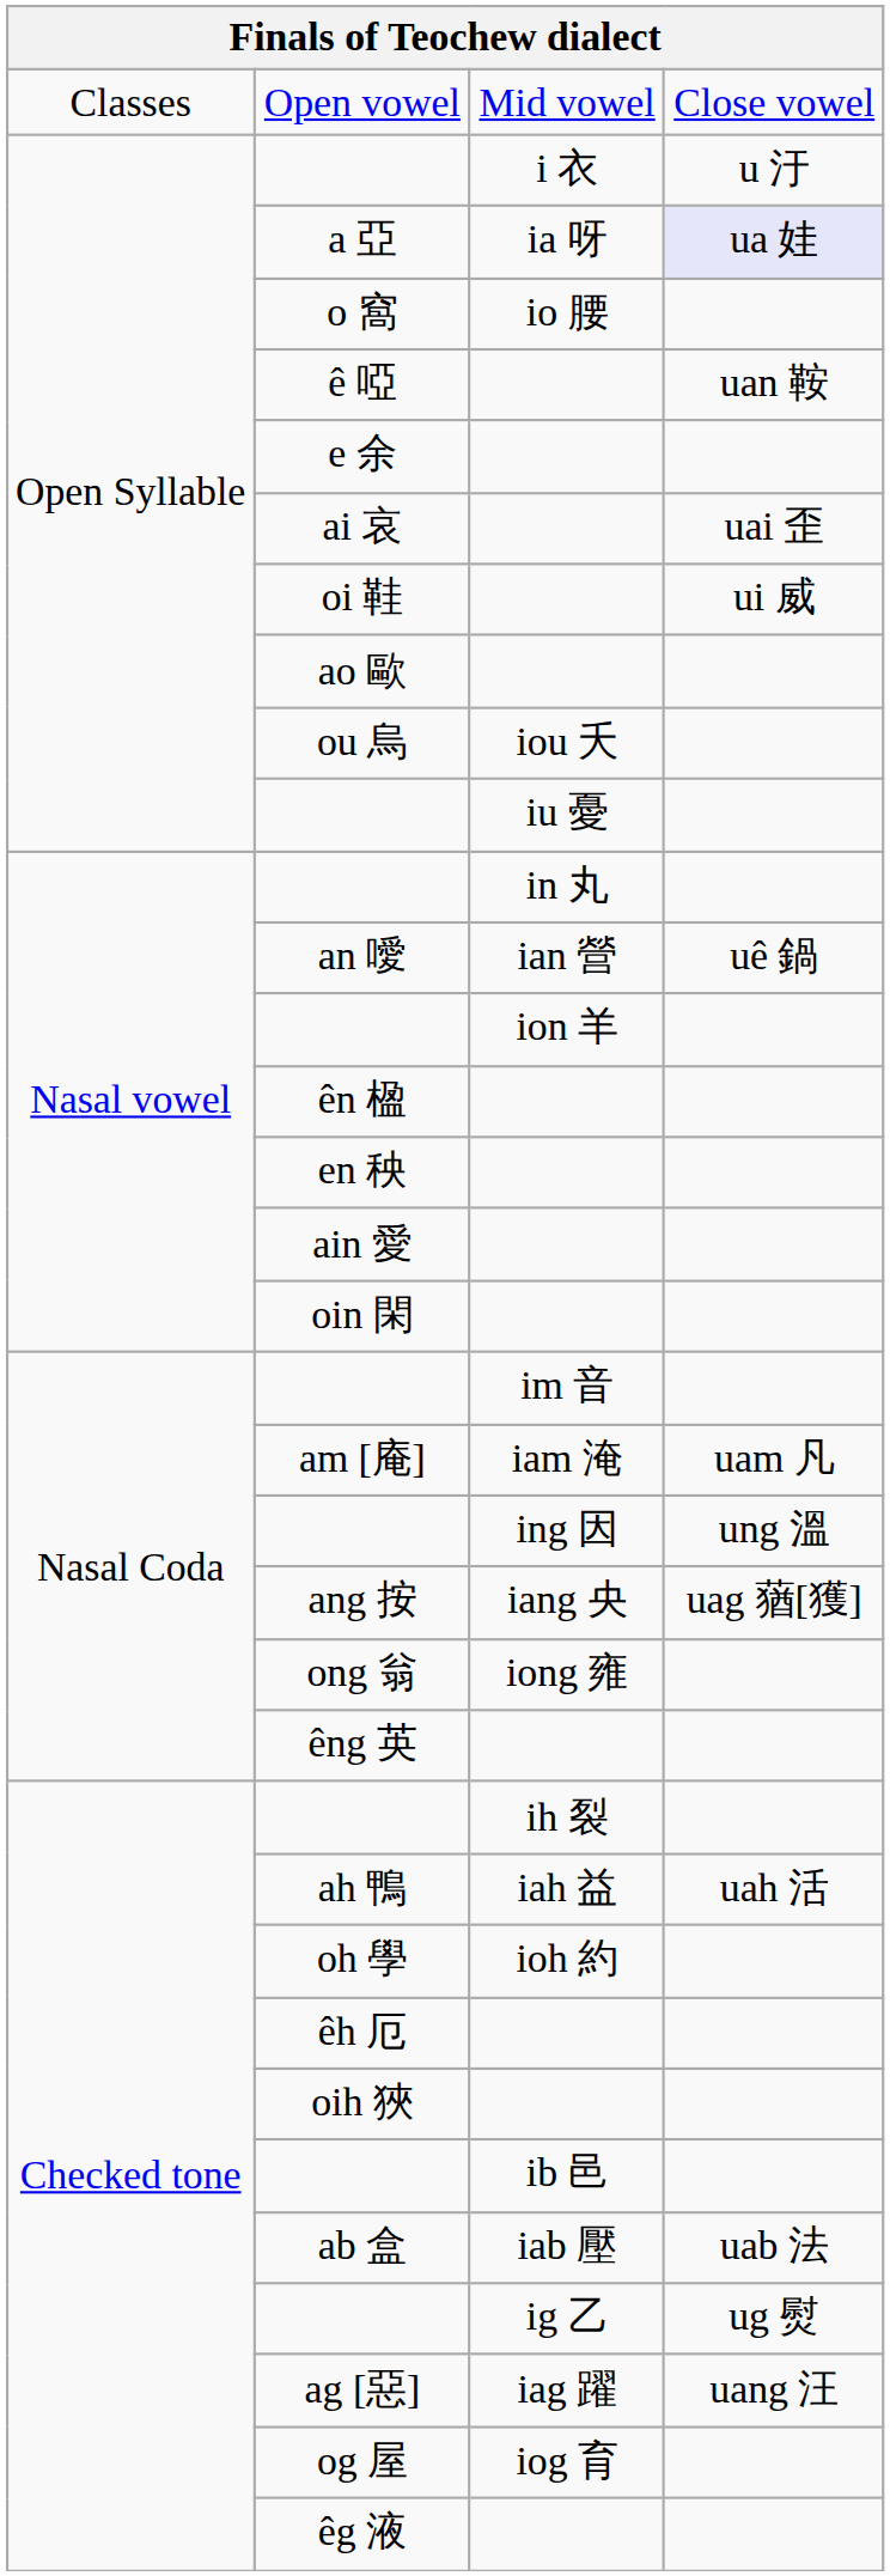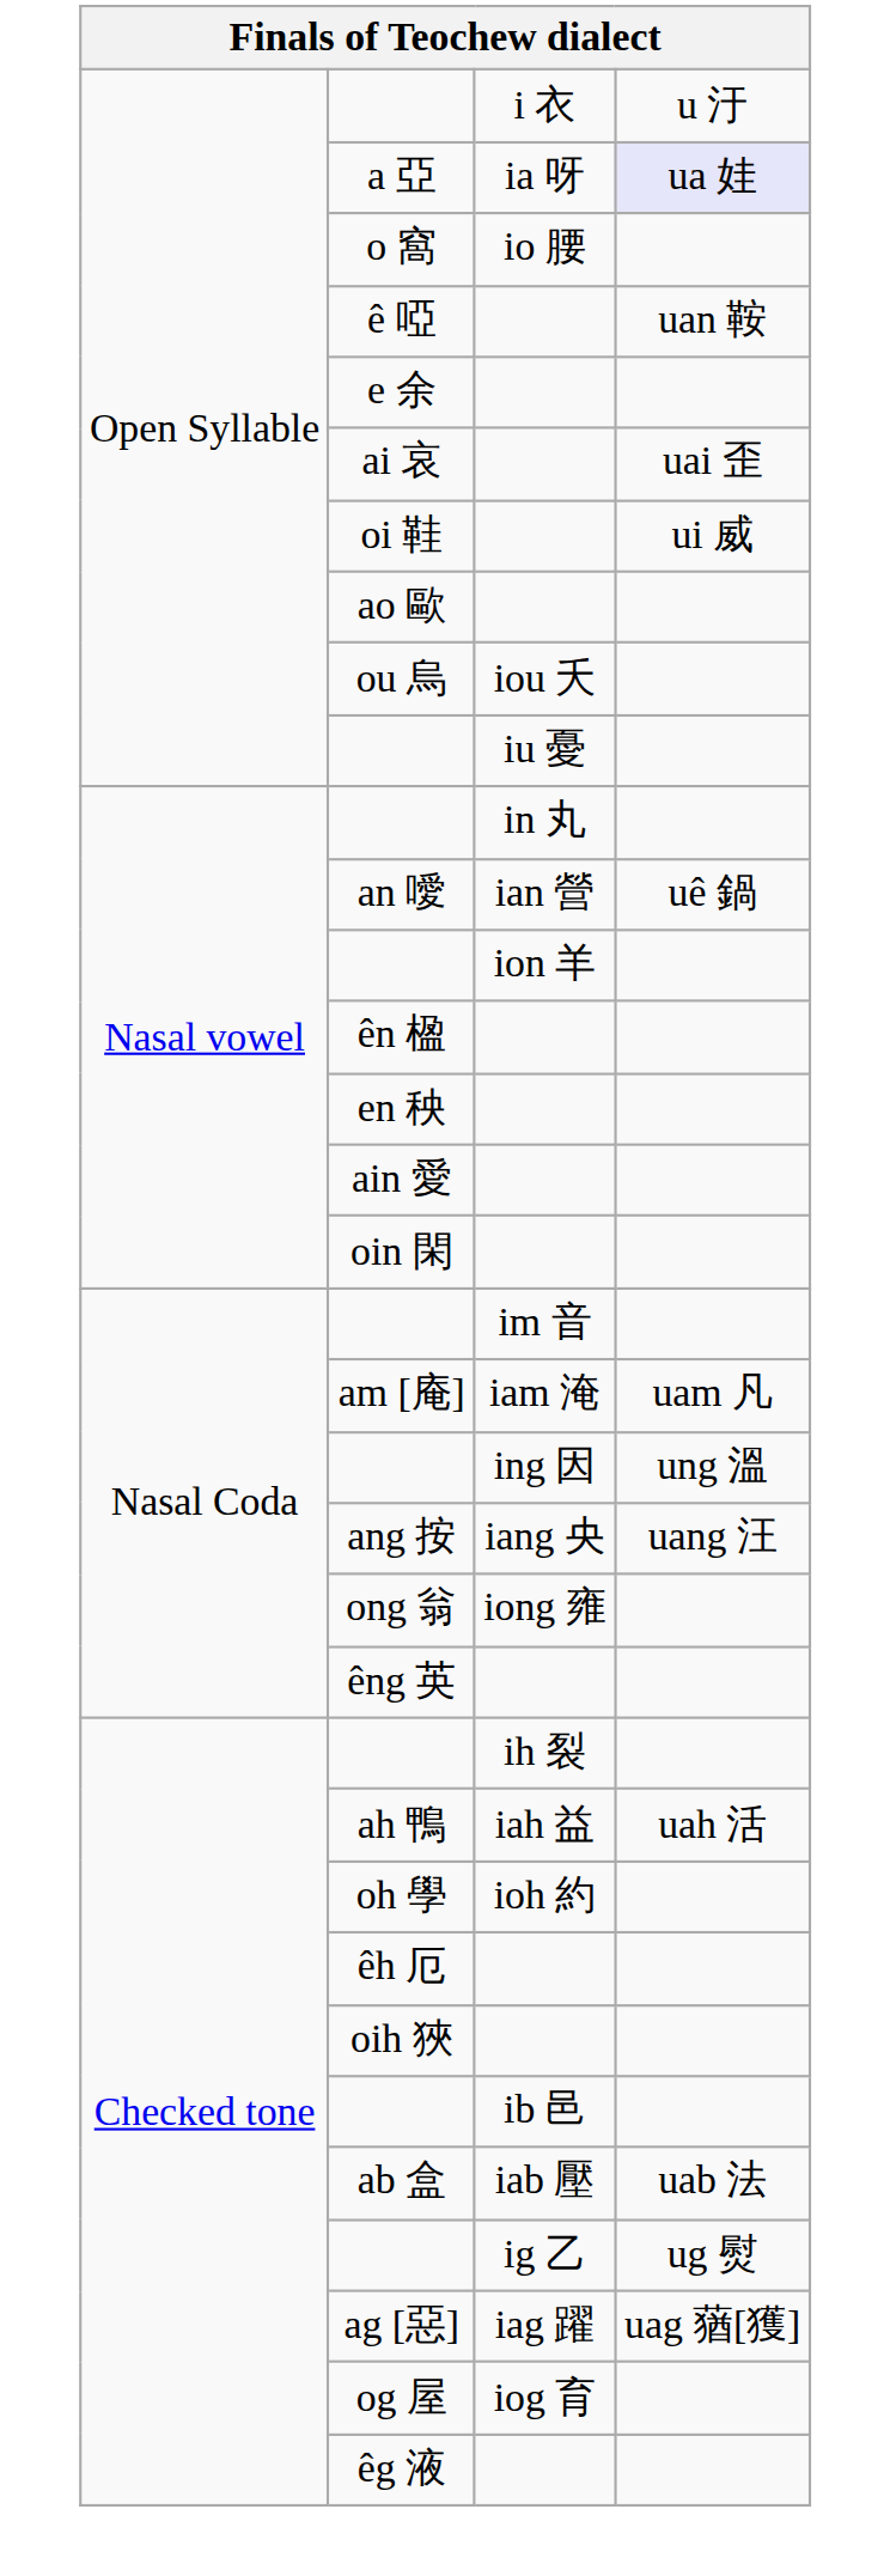 <table class="wikitable" style="text-align:center; margin:1em auto 1em auto">
 <tr>
 <th colspan="4">Finals of Teochew dialect</th>
-</tr>
-<tr>
-<td>Classes</td>
-<td><a href='#'>Open vowel</a></td>
-<td><a href='#'>Mid vowel</a></td>
-<td><a href='#'>Close vowel</a></td>
 </tr>
 <tr>
 <td rowspan=10>Open Syllable</td>
 <td></td>
 <td>i  衣</td>
 <td>u  汙</td>
 </tr>
 <tr>
 <td>a  亞</td>
 <td>ia  呀</td>
 <td style="background: lavender;">ua  娃</td>
 </tr>
 <tr>
 <td>o  窩</td>
 <td>io  腰</td>
 <td></td>
 </tr>
 <tr>
 <td>ê  啞</td>
 <td></td>
 <td>uan  鞍</td>
 </tr>
 <tr>
 <td>e  余</td>
 <td></td>
 <td></td>
 </tr>
 <tr>
 <td>ai  哀</td>
 <td></td>
 <td>uai  歪</td>
 </tr>
 <tr>
 <td>oi  鞋</td>
 <td></td>
 <td>ui  威</td>
 </tr>
 <tr>
 <td>ao  歐</td>
 <td></td>
 <td></td>
 </tr>
 <tr>
 <td>ou  烏</td>
 <td>iou  夭</td>
 <td></td>
 </tr>
 <tr>
 <td></td>
 <td>iu  憂</td>
 <td></td>
 </tr>
 <tr>
 <td rowspan=7><a href='#'>Nasal vowel</a></td>
 <td></td>
 <td>in  丸</td>
 <td></td>
 </tr>
 <tr>
 <td>an  噯</td>
 <td>ian  營</td>
 <td>uê  鍋</td>
 </tr>
 <tr>
 <td></td>
 <td>ion  羊</td>
 <td></td>
 </tr>
 <tr>
 <td>ên  楹</td>
 <td></td>
 <td></td>
 </tr>
 <tr>
 <td>en  秧</td>
 <td></td>
 <td></td>
 </tr>
 <tr>
 <td>ain  愛</td>
 <td></td>
 <td></td>
 </tr>
 <tr>
 <td>oin  閑</td>
 <td></td>
 <td></td>
 </tr>
 <tr>
 <td rowspan=6>Nasal Coda</td>
 <td></td>
 <td>im  音</td>
 <td></td>
 </tr>
 <tr>
 <td>am [庵]</td>
 <td>iam  淹</td>
 <td>uam  凡</td>
 </tr>
 <tr>
 <td></td>
 <td>ing  因</td>
 <td>ung  溫</td>
 </tr>
 <tr>
 <td>ang  按</td>
 <td>iang  央</td>
-<td>uag  蕕[獲]</td>
+<td>uang  汪</td>
 </tr>
 <tr>
 <td>ong  翁</td>
 <td>iong  雍</td>
 <td></td>
 </tr>
 <tr>
 <td>êng  英</td>
 <td></td>
 <td></td>
 </tr>
 <tr>
 <td rowspan=11><a href='#'>Checked tone</a></td>
 <td></td>
 <td>ih  裂</td>
 <td></td>
 </tr>
 <tr>
 <td>ah  鴨</td>
 <td>iah  益</td>
 <td>uah  活</td>
 </tr>
 <tr>
 <td>oh  學</td>
 <td>ioh  約</td>
 <td></td>
 </tr>
 <tr>
 <td>êh  厄</td>
 <td></td>
 <td></td>
 </tr>
 <tr>
 <td>oih  狹</td>
 <td></td>
 <td></td>
 </tr>
 <tr>
 <td></td>
 <td>ib  邑</td>
 <td></td>
 </tr>
 <tr>
 <td>ab  盒</td>
 <td>iab  壓</td>
 <td>uab  法</td>
 </tr>
 <tr>
 <td></td>
 <td>ig  乙</td>
 <td>ug  熨</td>
 </tr>
 <tr>
 <td>ag  [惡]</td>
 <td>iag  躍</td>
-<td>uang  汪</td>
+<td>uag  蕕[獲]</td>
 </tr>
 <tr>
 <td>og  屋</td>
 <td>iog  育</td>
 <td></td>
 </tr>
 <tr>
 <td>êg  液</td>
 <td></td>
 <td></td>
 </tr>
 </table>
